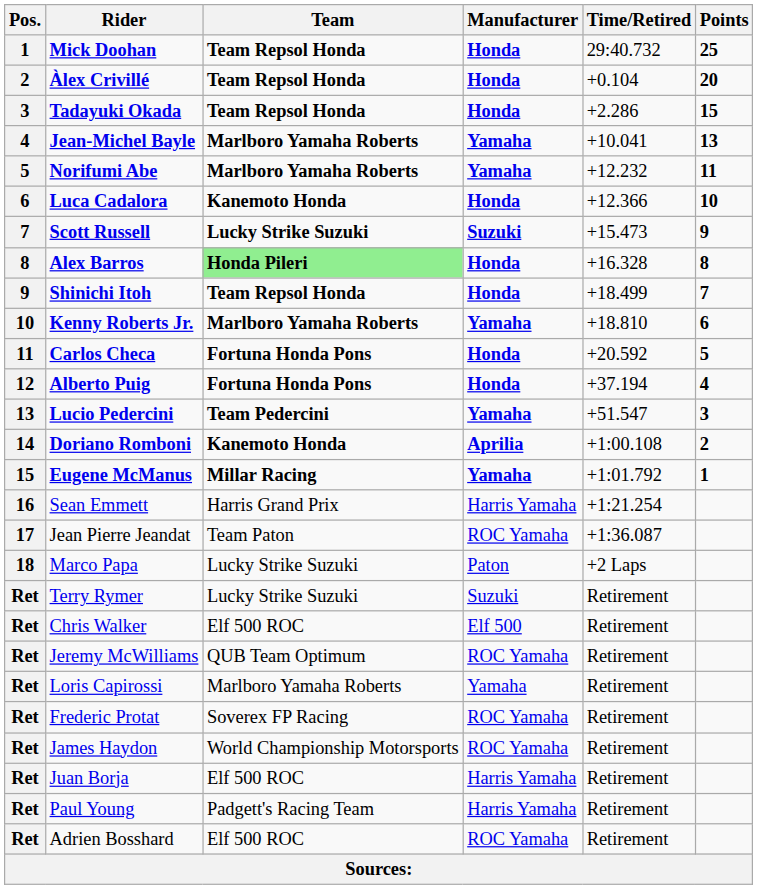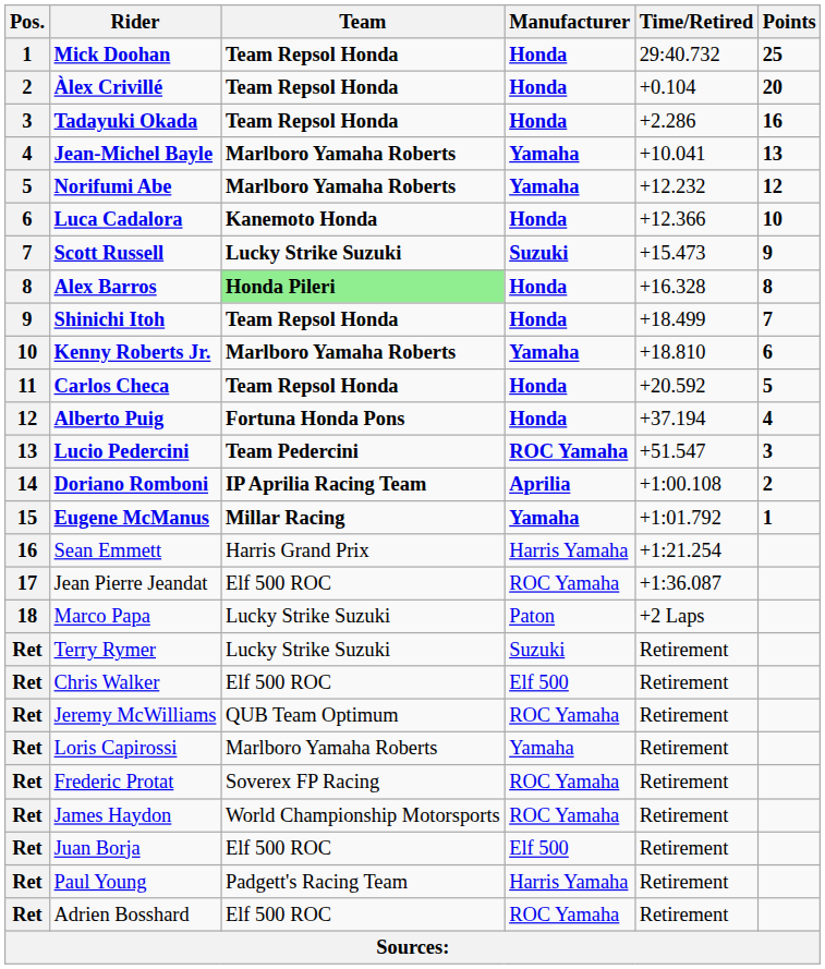 <table class="wikitable" style="font-size: 95%;">
 <tr>
 <th>Pos.</th>
 <th>Rider</th>
 <th>Team</th>
 <th>Manufacturer</th>
 <th>Time/Retired</th>
 <th>Points</th>
 </tr>
 <tr>
 <th>1</th>
 <td> <strong><a href='#'>Mick Doohan</a></strong></td>
 <td><strong>Team Repsol Honda</strong></td>
 <td><strong><a href='#'>Honda</a></strong></td>
 <td>29:40.732</td>
 <td><strong>25</strong></td>
 </tr>
 <tr>
 <th>2</th>
 <td> <strong><a href='#'>Àlex Crivillé</a></strong></td>
 <td><strong>Team Repsol Honda</strong></td>
 <td><strong><a href='#'>Honda</a></strong></td>
 <td>+0.104</td>
 <td><strong>20</strong></td>
 </tr>
 <tr>
 <th>3</th>
 <td> <strong><a href='#'>Tadayuki Okada</a></strong></td>
 <td><strong>Team Repsol Honda</strong></td>
 <td><strong><a href='#'>Honda</a></strong></td>
 <td>+2.286</td>
-<td><strong>15</strong></td>
+<td><strong>16</strong></td>
 </tr>
 <tr>
 <th>4</th>
 <td> <strong><a href='#'>Jean-Michel Bayle</a></strong></td>
 <td><strong>Marlboro Yamaha Roberts</strong></td>
 <td><strong><a href='#'>Yamaha</a></strong></td>
 <td>+10.041</td>
 <td><strong>13</strong></td>
 </tr>
 <tr>
 <th>5</th>
 <td> <strong><a href='#'>Norifumi Abe</a></strong></td>
 <td><strong>Marlboro Yamaha Roberts</strong></td>
 <td><strong><a href='#'>Yamaha</a></strong></td>
 <td>+12.232</td>
-<td><strong>11</strong></td>
+<td><strong>12</strong></td>
 </tr>
 <tr>
 <th>6</th>
 <td> <strong><a href='#'>Luca Cadalora</a></strong></td>
 <td><strong>Kanemoto Honda</strong></td>
 <td><strong><a href='#'>Honda</a></strong></td>
 <td>+12.366</td>
 <td><strong>10</strong></td>
 </tr>
 <tr>
 <th>7</th>
 <td> <strong><a href='#'>Scott Russell</a></strong></td>
 <td><strong>Lucky Strike Suzuki</strong></td>
 <td><strong><a href='#'>Suzuki</a></strong></td>
 <td>+15.473</td>
 <td><strong>9</strong></td>
 </tr>
 <tr>
 <th>8</th>
 <td> <strong><a href='#'>Alex Barros</a></strong></td>
 <td style="background: lightgreen;"><strong>Honda Pileri</strong></td>
 <td><strong><a href='#'>Honda</a></strong></td>
 <td>+16.328</td>
 <td><strong>8</strong></td>
 </tr>
 <tr>
 <th>9</th>
 <td> <strong><a href='#'>Shinichi Itoh</a></strong></td>
 <td><strong>Team Repsol Honda</strong></td>
 <td><strong><a href='#'>Honda</a></strong></td>
 <td>+18.499</td>
 <td><strong>7</strong></td>
 </tr>
 <tr>
 <th>10</th>
 <td> <strong><a href='#'>Kenny Roberts Jr.</a></strong></td>
 <td><strong>Marlboro Yamaha Roberts</strong></td>
 <td><strong><a href='#'>Yamaha</a></strong></td>
 <td>+18.810</td>
 <td><strong>6</strong></td>
 </tr>
 <tr>
 <th>11</th>
 <td> <strong><a href='#'>Carlos Checa</a></strong></td>
-<td><strong>Fortuna Honda Pons</strong></td>
+<td><strong>Team Repsol Honda</strong></td>
 <td><strong><a href='#'>Honda</a></strong></td>
 <td>+20.592</td>
 <td><strong>5</strong></td>
 </tr>
 <tr>
 <th>12</th>
 <td> <strong><a href='#'>Alberto Puig</a></strong></td>
 <td><strong>Fortuna Honda Pons</strong></td>
 <td><strong><a href='#'>Honda</a></strong></td>
 <td>+37.194</td>
 <td><strong>4</strong></td>
 </tr>
 <tr>
 <th>13</th>
 <td> <strong><a href='#'>Lucio Pedercini</a></strong></td>
 <td><strong>Team Pedercini</strong></td>
-<td><strong><a href='#'>Yamaha</a></strong></td>
+<td><strong><a href='#'>ROC Yamaha</a></strong></td>
 <td>+51.547</td>
 <td><strong>3</strong></td>
 </tr>
 <tr>
 <th>14</th>
 <td> <strong><a href='#'>Doriano Romboni</a></strong></td>
-<td><strong>Kanemoto Honda</strong></td>
+<td><strong>IP Aprilia Racing Team</strong></td>
 <td><strong><a href='#'>Aprilia</a></strong></td>
 <td>+1:00.108</td>
 <td><strong>2</strong></td>
 </tr>
 <tr>
 <th>15</th>
 <td> <strong><a href='#'>Eugene McManus</a></strong></td>
 <td><strong>Millar Racing</strong></td>
 <td><strong><a href='#'>Yamaha</a></strong></td>
 <td>+1:01.792</td>
 <td><strong>1</strong></td>
 </tr>
 <tr>
 <th>16</th>
 <td> <a href='#'>Sean Emmett</a></td>
 <td>Harris Grand Prix</td>
 <td><a href='#'>Harris Yamaha</a></td>
 <td>+1:21.254</td>
 <td></td>
 </tr>
 <tr>
 <th>17</th>
 <td> Jean Pierre Jeandat</td>
-<td>Team Paton</td>
+<td>Elf 500 ROC</td>
 <td><a href='#'>ROC Yamaha</a></td>
 <td>+1:36.087</td>
 <td></td>
 </tr>
 <tr>
 <th>18</th>
 <td> <a href='#'>Marco Papa</a></td>
 <td>Lucky Strike Suzuki</td>
 <td><a href='#'>Paton</a></td>
 <td>+2 Laps</td>
 <td></td>
 </tr>
 <tr>
 <th>Ret</th>
 <td> <a href='#'>Terry Rymer</a></td>
 <td>Lucky Strike Suzuki</td>
 <td><a href='#'>Suzuki</a></td>
 <td>Retirement</td>
 <td></td>
 </tr>
 <tr>
 <th>Ret</th>
 <td> <a href='#'>Chris Walker</a></td>
 <td>Elf 500 ROC</td>
 <td><a href='#'>Elf 500</a></td>
 <td>Retirement</td>
 <td></td>
 </tr>
 <tr>
 <th>Ret</th>
 <td> <a href='#'>Jeremy McWilliams</a></td>
 <td>QUB Team Optimum</td>
 <td><a href='#'>ROC Yamaha</a></td>
 <td>Retirement</td>
 <td></td>
 </tr>
 <tr>
 <th>Ret</th>
 <td> <a href='#'>Loris Capirossi</a></td>
 <td>Marlboro Yamaha Roberts</td>
 <td><a href='#'>Yamaha</a></td>
 <td>Retirement</td>
 <td></td>
 </tr>
 <tr>
 <th>Ret</th>
 <td> <a href='#'>Frederic Protat</a></td>
 <td>Soverex FP Racing</td>
 <td><a href='#'>ROC Yamaha</a></td>
 <td>Retirement</td>
 <td></td>
 </tr>
 <tr>
 <th>Ret</th>
 <td> <a href='#'>James Haydon</a></td>
 <td>World Championship Motorsports</td>
 <td><a href='#'>ROC Yamaha</a></td>
 <td>Retirement</td>
 <td></td>
 </tr>
 <tr>
 <th>Ret</th>
 <td> <a href='#'>Juan Borja</a></td>
 <td>Elf 500 ROC</td>
-<td><a href='#'>Harris Yamaha</a></td>
+<td><a href='#'>Elf 500</a></td>
 <td>Retirement</td>
 <td></td>
 </tr>
 <tr>
 <th>Ret</th>
 <td> <a href='#'>Paul Young</a></td>
 <td>Padgett's Racing Team</td>
 <td><a href='#'>Harris Yamaha</a></td>
 <td>Retirement</td>
 <td></td>
 </tr>
 <tr>
 <th>Ret</th>
 <td> Adrien Bosshard</td>
 <td>Elf 500 ROC</td>
 <td><a href='#'>ROC Yamaha</a></td>
 <td>Retirement</td>
 <td></td>
 </tr>
 <tr>
 <th colspan=8>Sources: </th>
 </tr>
 </table>
